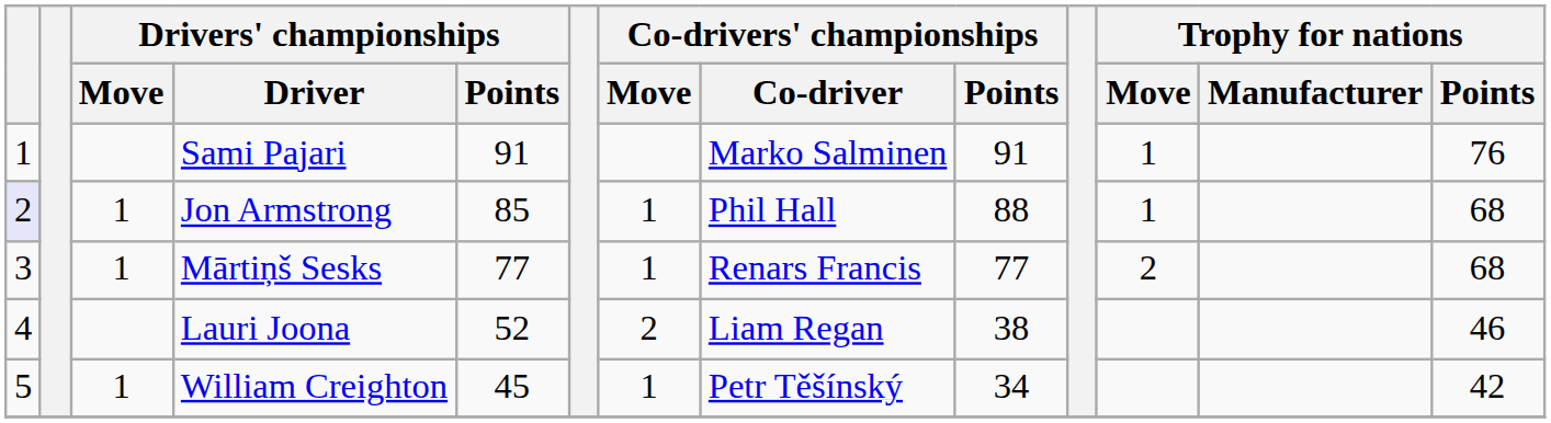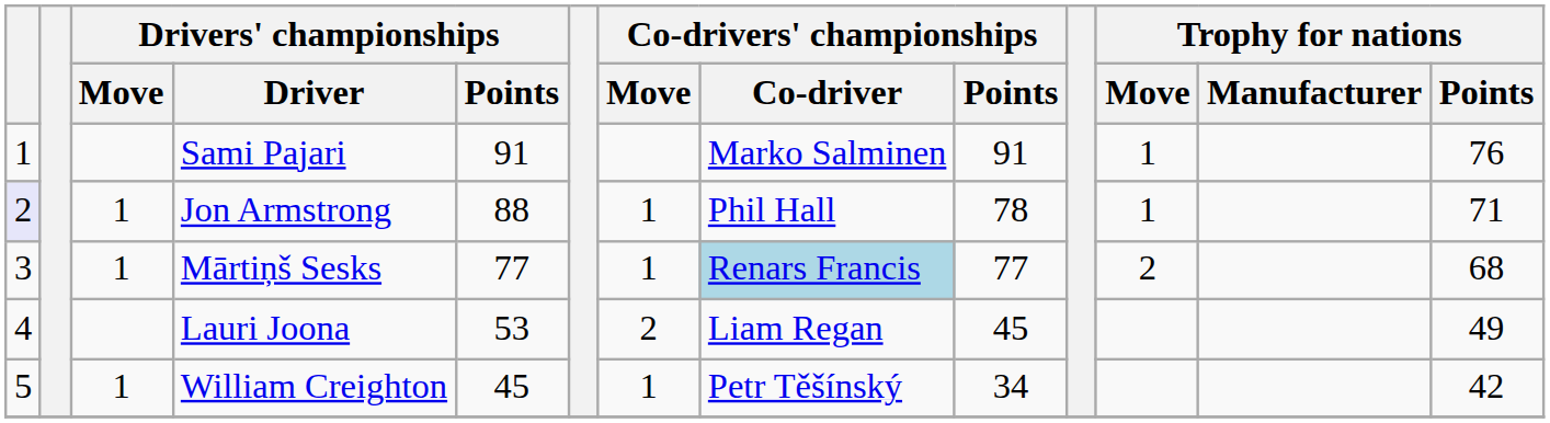 <table class="wikitable" style="font-size:85%;">
 <tr>
 <th rowspan="2"></th>
 <th rowspan="7" style="width:5px;"></th>
 <th colspan="3">Drivers' championships</th>
 <th rowspan="7" style="width:5px;"></th>
 <th colspan="3" nowrap>Co-drivers' championships</th>
 <th rowspan="7" style="width:5px;"></th>
 <th colspan="3" nowrap>Trophy for nations</th>
 </tr>
 <tr>
 <th>Move</th>
 <th>Driver</th>
 <th>Points</th>
 <th>Move</th>
 <th>Co-driver</th>
 <th>Points</th>
 <th>Move</th>
 <th>Manufacturer</th>
 <th>Points</th>
 </tr>
 <tr>
 <td align="center">1</td>
 <td align="center"></td>
 <td><a href='#'>Sami Pajari</a></td>
 <td align="center">91</td>
 <td align="center"></td>
 <td><a href='#'>Marko Salminen</a></td>
 <td align="center">91</td>
 <td align="center"> 1</td>
 <td></td>
 <td align="center">76</td>
 </tr>
 <tr>
 <td align="center" style="background: lavender;">2</td>
 <td align="center"> 1</td>
 <td><a href='#'>Jon Armstrong</a></td>
-<td align="center">85</td>
+<td align="center">88</td>
 <td align="center"> 1</td>
 <td><a href='#'>Phil Hall</a></td>
-<td align="center">88</td>
+<td align="center">78</td>
 <td align="center"> 1</td>
 <td></td>
-<td align="center">68</td>
+<td align="center">71</td>
 </tr>
 <tr>
 <td align="center">3</td>
 <td align="center"> 1</td>
 <td><a href='#'>Mārtiņš Sesks</a></td>
 <td align="center">77</td>
 <td align="center"> 1</td>
-<td><a href='#'>Renars Francis</a></td>
+<td style="background: lightblue;"><a href='#'>Renars Francis</a></td>
 <td align="center">77</td>
 <td align="center"> 2</td>
 <td></td>
 <td align="center">68</td>
 </tr>
 <tr>
 <td align="center">4</td>
 <td align="center"></td>
 <td><a href='#'>Lauri Joona</a></td>
-<td align="center">52</td>
+<td align="center">53</td>
 <td align="center"> 2</td>
 <td><a href='#'>Liam Regan</a></td>
-<td align="center">38</td>
+<td align="center">45</td>
 <td align="center"></td>
 <td></td>
-<td align="center">46</td>
+<td align="center">49</td>
 </tr>
 <tr>
 <td align="center">5</td>
 <td align="center"> 1</td>
 <td><a href='#'>William Creighton</a></td>
 <td align="center">45</td>
 <td align="center"> 1</td>
 <td><a href='#'>Petr Těšínský</a></td>
 <td align="center">34</td>
 <td align="center"></td>
 <td></td>
 <td align="center">42</td>
 </tr>
 <tr>
 </tr>
 </table>
